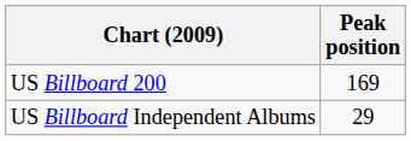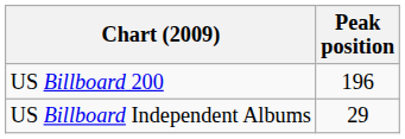 <table class=wikitable>
 <tr>
 <th>Chart (2009)</th>
 <th>Peak<br>position</th>
 </tr>
 <tr>
 <td>US <a href='#'><em>Billboard</em> 200</a></td>
-<td style="text-align:center;">169</td>
+<td style="text-align:center;">196</td>
 </tr>
 <tr>
 <td>US <em><a href='#'>Billboard</a></em> Independent Albums</td>
 <td style="text-align:center;">29</td>
 </tr>
 </table>
